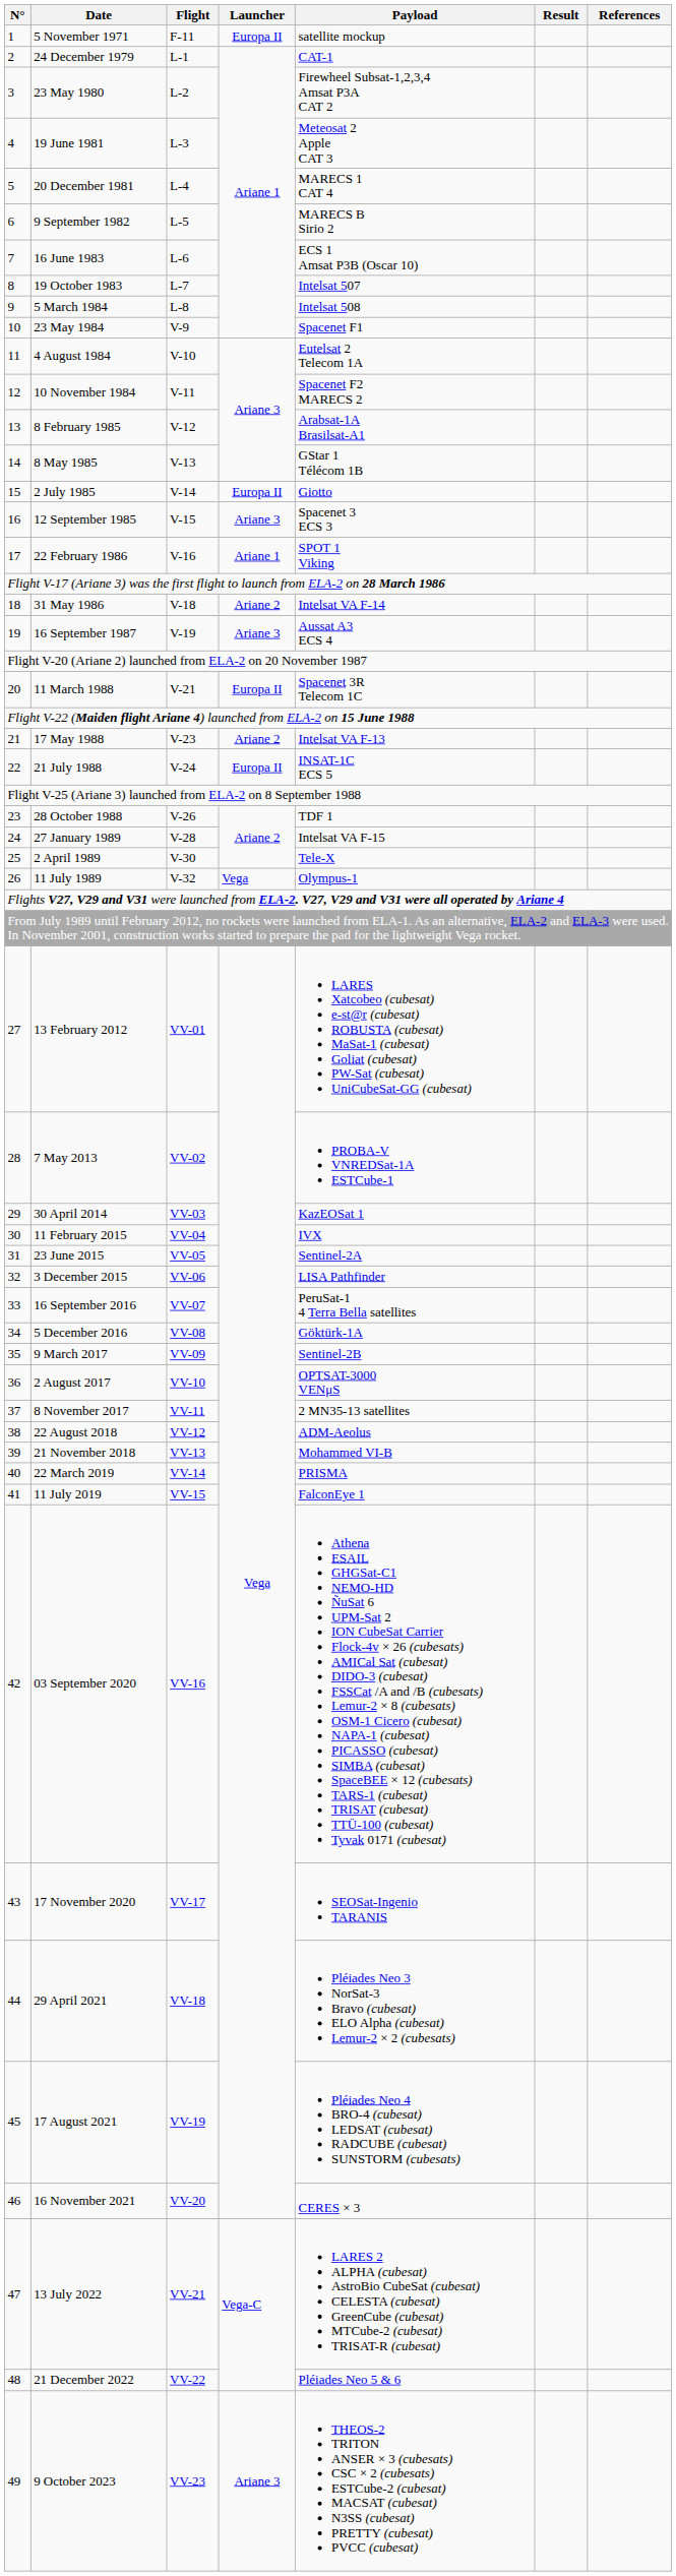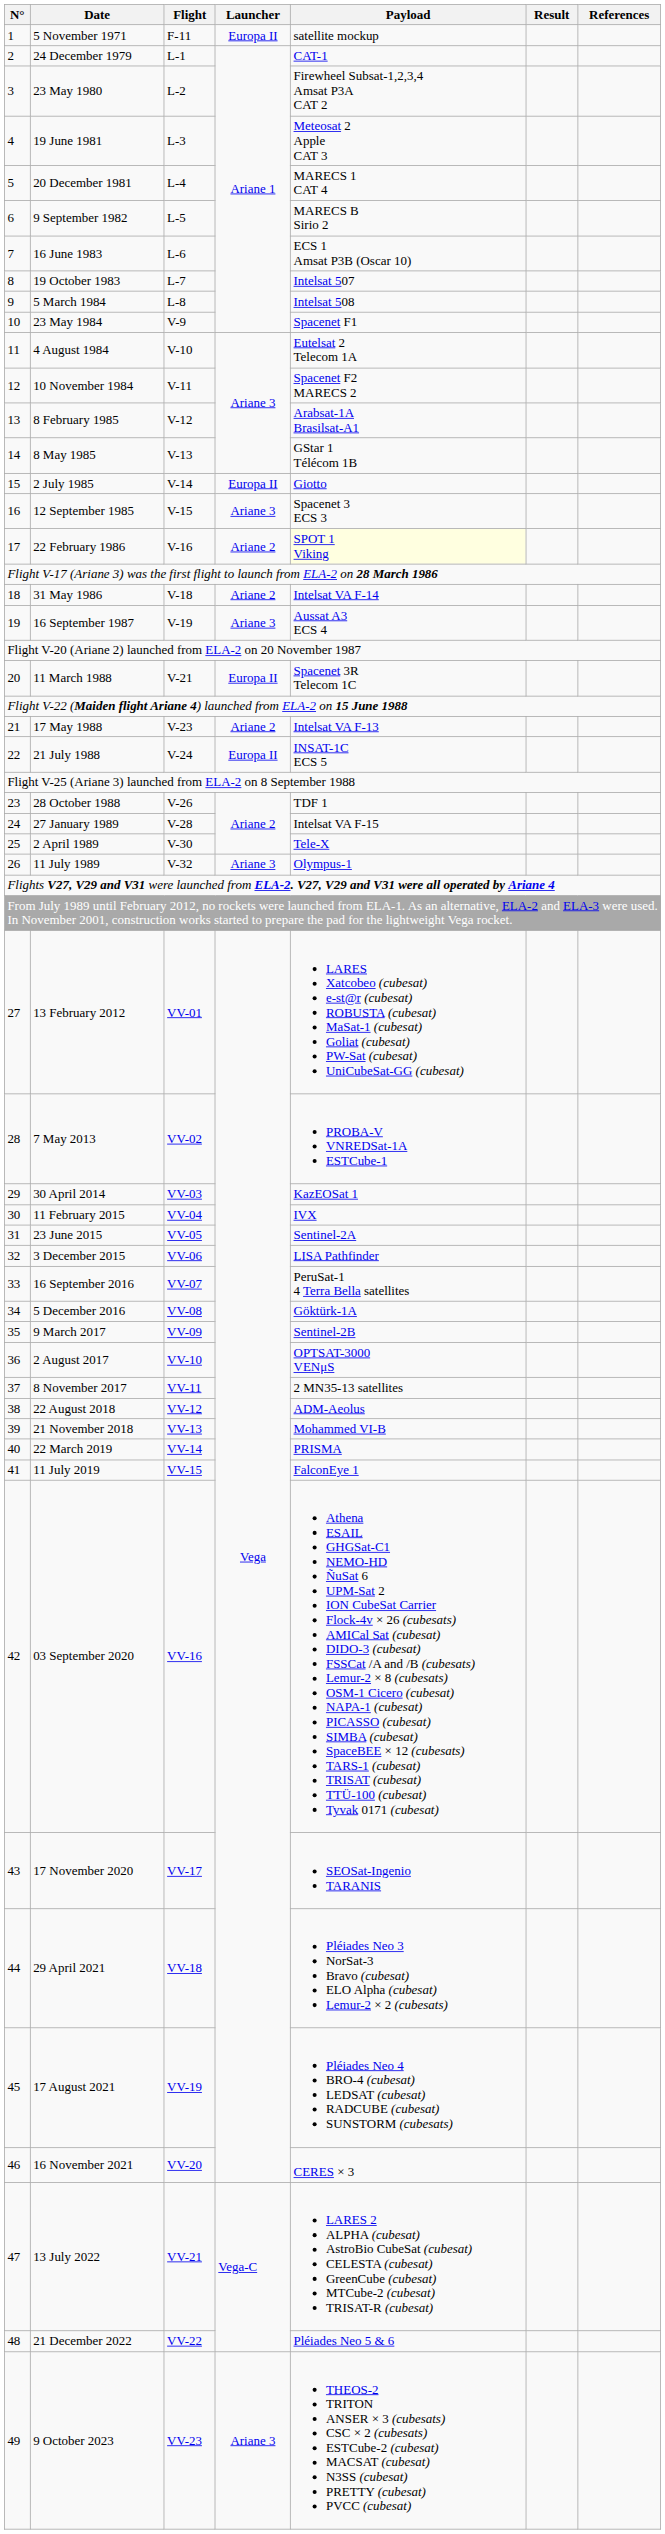 <table class="wikitable">
 <tr>
 <th>N°</th>
 <th>Date</th>
 <th>Flight</th>
 <th>Launcher</th>
 <th>Payload</th>
 <th>Result</th>
 <th>References</th>
 </tr>
 <tr>
 <td>1</td>
 <td>5 November 1971</td>
 <td>F-11</td>
 <td style="text-align: center;"><a href='#'>Europa II</a></td>
 <td>satellite mockup</td>
 <td></td>
 <td></td>
 </tr>
 <tr>
 <td>2</td>
 <td>24 December 1979</td>
 <td>L-1</td>
 <td rowspan="9" style="text-align: center;"><a href='#'>Ariane 1</a></td>
 <td><a href='#'>CAT-1</a></td>
 <td> </td>
 </tr>
 <tr>
 <td>3</td>
 <td>23 May 1980</td>
 <td>L-2</td>
 <td>Firewheel Subsat-1,2,3,4 <br> Amsat P3A <br> CAT 2</td>
 <td></td>
 <td></td>
 </tr>
 <tr>
 <td>4</td>
 <td>19 June 1981</td>
 <td>L-3</td>
 <td><a href='#'>Meteosat</a> 2 <br> Apple <br> CAT 3</td>
 <td></td>
 <td></td>
 </tr>
 <tr>
 <td>5</td>
 <td>20 December 1981</td>
 <td>L-4</td>
 <td>MARECS 1 <br> CAT 4</td>
 <td></td>
 <td></td>
 </tr>
 <tr>
 <td>6</td>
 <td>9 September 1982</td>
 <td>L-5</td>
 <td>MARECS B <br> Sirio 2</td>
 <td></td>
 <td></td>
 </tr>
 <tr>
 <td>7</td>
 <td>16 June 1983</td>
 <td>L-6</td>
 <td>ECS 1 <br> Amsat P3B (Oscar 10)</td>
 <td></td>
 <td></td>
 </tr>
 <tr>
 <td>8</td>
 <td>19 October 1983</td>
 <td>L-7</td>
 <td><a href='#'>Intelsat 5</a>07</td>
 <td></td>
 <td></td>
 </tr>
 <tr>
 <td>9</td>
 <td>5 March 1984</td>
 <td>L-8</td>
 <td><a href='#'>Intelsat 5</a>08</td>
 <td></td>
 <td></td>
 </tr>
 <tr>
 <td>10</td>
 <td>23 May 1984</td>
 <td>V-9</td>
 <td><a href='#'>Spacenet</a> F1</td>
 <td></td>
 <td></td>
 </tr>
 <tr>
 <td>11</td>
 <td>4 August 1984</td>
 <td>V-10</td>
 <td rowspan="4" style="text-align: center;"><a href='#'>Ariane 3</a></td>
 <td><a href='#'>Eutelsat</a> 2 <br> Telecom 1A</td>
 <td></td>
 <td></td>
 </tr>
 <tr>
 <td>12</td>
 <td>10 November 1984</td>
 <td>V-11</td>
 <td><a href='#'>Spacenet</a> F2 <br> MARECS 2</td>
 <td></td>
 <td></td>
 </tr>
 <tr>
 <td>13</td>
 <td>8 February 1985</td>
 <td>V-12</td>
 <td><a href='#'>Arabsat-1A</a> <br> <a href='#'>Brasilsat-A1</a></td>
 <td></td>
 <td></td>
 </tr>
 <tr>
 <td>14</td>
 <td>8 May 1985</td>
 <td>V-13</td>
 <td>GStar 1 <br> Télécom 1B</td>
 <td></td>
 <td></td>
 </tr>
 <tr>
 <td>15</td>
 <td>2 July 1985</td>
 <td>V-14</td>
 <td style="text-align: center;"><a href='#'>Europa II</a></td>
 <td><a href='#'>Giotto</a></td>
 <td></td>
 <td></td>
 </tr>
 <tr>
 <td>16</td>
 <td>12 September 1985</td>
 <td>V-15</td>
 <td style="text-align: center;"><a href='#'>Ariane 3</a></td>
 <td>Spacenet 3 <br> ECS 3</td>
 <td></td>
 <td></td>
 </tr>
 <tr>
 <td>17</td>
 <td>22 February 1986</td>
 <td>V-16</td>
-<td style="text-align: center;"><a href='#'>Ariane 1</a></td>
-<td><a href='#'>SPOT 1</a> <br> <a href='#'>Viking</a></td>
+<td style="text-align: center;"><a href='#'>Ariane 2</a></td>
+<td style="background: lightyellow;"><a href='#'>SPOT 1</a> <br> <a href='#'>Viking</a></td>
 <td></td>
 <td></td>
 </tr>
 <tr>
 <td colspan="7"><em>Flight V-17 (Ariane 3) was the first flight to launch from <a href='#'>ELA-2</a> on <strong>28 March 1986<strong><em> </td>
 </tr>
 <tr>
 <td>18</td>
 <td>31 May 1986</td>
 <td>V-18</td>
 <td style="text-align: center;"><a href='#'>Ariane 2</a></td>
 <td><a href='#'>Intelsat VA F-14</a></td>
 <td></td>
 <td></td>
 </tr>
 <tr>
 <td>19</td>
 <td>16 September 1987</td>
 <td>V-19</td>
 <td style="text-align: center;"><a href='#'>Ariane 3</a></td>
 <td><a href='#'>Aussat A3</a> <br> ECS 4</td>
 <td></td>
 <td></td>
 </tr>
 <tr>
 <td colspan="7"></em>Flight V-20 (Ariane 2) launched from <a href='#'>ELA-2</a> on </strong>20 November 1987</em></strong> </td>
 </tr>
 <tr>
 <td>20</td>
 <td>11 March 1988</td>
 <td>V-21</td>
 <td style="text-align: center;"><a href='#'>Europa II</a></td>
 <td><a href='#'>Spacenet</a> 3R <br> Telecom 1C</td>
 <td></td>
 <td></td>
 </tr>
 <tr>
 <td colspan="7"><em>Flight V-22 (<strong>Maiden flight Ariane 4</strong>) launched from <a href='#'>ELA-2</a> on <strong>15 June 1988<strong><em> </td>
 </tr>
 <tr>
 <td>21</td>
 <td>17 May 1988</td>
 <td>V-23</td>
 <td style="text-align: center;"><a href='#'>Ariane 2</a></td>
 <td><a href='#'>Intelsat VA F-13</a></td>
 <td></td>
 <td></td>
 </tr>
 <tr>
 <td>22</td>
 <td>21 July 1988</td>
 <td>V-24</td>
 <td style="text-align: center;"><a href='#'>Europa II</a></td>
 <td><a href='#'>INSAT-1C</a> <br> ECS 5</td>
 <td></td>
 <td></td>
 </tr>
 <tr>
 <td colspan="7"></em>Flight V-25 (Ariane 3) launched from <a href='#'>ELA-2</a> on </strong>8 September 1988</em></strong> </td>
 </tr>
 <tr>
 <td>23</td>
 <td>28 October 1988</td>
 <td>V-26</td>
 <td style="text-align: center;" rowspan ="3"><a href='#'>Ariane 2</a></td>
 <td>TDF 1</td>
 <td></td>
 <td></td>
 </tr>
 <tr>
 <td>24</td>
 <td>27 January 1989</td>
 <td>V-28</td>
 <td>Intelsat VA F-15</td>
 <td></td>
 <td></td>
 </tr>
 <tr>
 <td>25</td>
 <td>2 April 1989</td>
 <td>V-30</td>
 <td><a href='#'>Tele-X</a></td>
 <td></td>
 <td></td>
 </tr>
 <tr>
 <td>26</td>
 <td>11 July 1989</td>
 <td>V-32</td>
-<td><a href='#'>Vega</a></td>
+<td style="text-align: center;" rowspan ="1"><a href='#'>Ariane 3</a></td>
 <td><a href='#'>Olympus-1</a></td>
 <td></td>
 <td></td>
 </tr>
 <tr>
 <td colspan="7"><em>Flights <strong>V27, V29 and V31</strong> were launched from <strong><a href='#'>ELA-2</a><strong><em>. </em>V27, V29 and V31 were all operated by </strong><a href='#'>Ariane 4</a></em></strong></td>
 </tr>
 <tr style="color:white;">
 <td colspan="7" style="background-color:darkGrey;">From July 1989 until February 2012, no rockets were launched from ELA-1. As an alternative, <a href='#'>ELA-2</a> and <a href='#'>ELA-3</a> were used.<br>In November 2001, construction works started to prepare the pad for the lightweight Vega rocket.</td>
 </tr>
 <tr>
 <td>27</td>
 <td>13 February 2012</td>
 <td><a href='#'>VV-01</a></td>
 <td style="text-align: center;" rowspan="20"><a href='#'>Vega</a></td>
 <td><br><ul><li><a href='#'>LARES</a></li><li><a href='#'>Xatcobeo</a> <em>(cubesat)</em></li><li><a href='#'>e-st@r</a> <em>(cubesat)</em></li><li><a href='#'>ROBUSTA</a> <em>(cubesat)</em></li><li><a href='#'>MaSat-1</a> <em>(cubesat)</em></li><li><a href='#'>Goliat</a> <em>(cubesat)</em></li><li><a href='#'>PW-Sat</a> <em>(cubesat)</em></li><li><a href='#'>UniCubeSat-GG</a> <em>(cubesat)</em></li></ul></td>
 <td></td>
 <td></td>
 </tr>
 <tr>
 <td>28</td>
 <td>7 May 2013</td>
 <td><a href='#'>VV-02</a></td>
 <td><br><ul><li><a href='#'>PROBA-V</a></li><li><a href='#'>VNREDSat-1A</a></li><li><a href='#'>ESTCube-1</a></li></ul></td>
 <td></td>
 <td></td>
 </tr>
 <tr>
 <td>29</td>
 <td>30 April 2014</td>
 <td><a href='#'>VV-03</a></td>
 <td><a href='#'>KazEOSat 1</a></td>
 <td></td>
 <td></td>
 </tr>
 <tr>
 <td>30</td>
 <td>11 February 2015</td>
 <td><a href='#'>VV-04</a></td>
 <td><a href='#'>IVX</a></td>
 <td></td>
 <td></td>
 </tr>
 <tr>
 <td>31</td>
 <td>23 June 2015</td>
 <td><a href='#'>VV-05</a></td>
 <td><a href='#'>Sentinel-2A</a></td>
 <td></td>
 <td></td>
 </tr>
 <tr>
 <td>32</td>
 <td>3 December 2015</td>
 <td><a href='#'>VV-06</a></td>
 <td><a href='#'>LISA Pathfinder</a></td>
 <td></td>
 <td></td>
 </tr>
 <tr>
 <td>33</td>
 <td>16 September 2016</td>
 <td><a href='#'>VV-07</a></td>
 <td>PeruSat-1 <br> 4 <a href='#'>Terra Bella</a> satellites</td>
 <td></td>
 <td></td>
 </tr>
 <tr>
 <td>34</td>
 <td>5 December 2016</td>
 <td><a href='#'>VV-08</a></td>
 <td><a href='#'>Göktürk-1A</a></td>
 <td></td>
 <td></td>
 </tr>
 <tr>
 <td>35</td>
 <td>9 March 2017</td>
 <td><a href='#'>VV-09</a></td>
 <td><a href='#'>Sentinel-2B</a></td>
 <td></td>
 <td></td>
 </tr>
 <tr>
 <td>36</td>
 <td>2 August 2017</td>
 <td><a href='#'>VV-10</a></td>
 <td><a href='#'>OPTSAT-3000</a> <br> <a href='#'>VENμS</a></td>
 <td></td>
 <td></td>
 </tr>
 <tr>
 <td>37</td>
 <td>8 November 2017</td>
 <td><a href='#'>VV-11</a></td>
 <td>2 MN35-13 satellites</td>
 <td></td>
 <td></td>
 </tr>
 <tr>
 <td>38</td>
 <td>22 August 2018</td>
 <td><a href='#'>VV-12</a></td>
 <td><a href='#'>ADM-Aeolus</a></td>
 <td></td>
 <td></td>
 </tr>
 <tr>
 <td>39</td>
 <td>21 November 2018</td>
 <td><a href='#'>VV-13</a></td>
 <td><a href='#'>Mohammed VI-B</a></td>
 <td></td>
 <td></td>
 </tr>
 <tr>
 <td>40</td>
 <td>22 March 2019</td>
 <td><a href='#'>VV-14</a></td>
 <td><a href='#'>PRISMA</a></td>
 <td></td>
 <td></td>
 </tr>
 <tr>
 <td>41</td>
 <td>11 July 2019</td>
 <td><a href='#'>VV-15</a></td>
 <td><a href='#'>FalconEye 1</a></td>
 <td></td>
 <td></td>
 </tr>
 <tr>
 <td>42</td>
 <td>03 September 2020</td>
 <td><a href='#'>VV-16</a></td>
 <td><br><ul><li><a href='#'>Athena</a></li><li><a href='#'>ESAIL</a></li><li><a href='#'>GHGSat-C1</a></li><li><a href='#'>NEMO-HD</a></li><li><a href='#'>ÑuSat</a> 6</li><li><a href='#'>UPM-Sat</a> 2</li><li><a href='#'>ION CubeSat Carrier</a></li><li><a href='#'>Flock-4v</a> × 26 <em>(cubesats)</em></li><li><a href='#'>AMICal Sat</a> <em>(cubesat)</em></li><li><a href='#'>DIDO-3</a> <em>(cubesat)</em></li><li><a href='#'>FSSCat</a> /A and /B <em>(cubesats)</em></li><li><a href='#'>Lemur-2</a> × 8 <em>(cubesats)</em></li><li><a href='#'>OSM-1 Cicero</a> <em>(cubesat)</em></li><li><a href='#'>NAPA-1</a> <em>(cubesat)</em></li><li><a href='#'>PICASSO</a> <em>(cubesat)</em></li><li><a href='#'>SIMBA</a> <em>(cubesat)</em></li><li><a href='#'>SpaceBEE</a> × 12 <em>(cubesats)</em></li><li><a href='#'>TARS-1</a> <em>(cubesat)</em></li><li><a href='#'>TRISAT</a> <em>(cubesat)</em></li><li><a href='#'>TTÜ-100</a> <em>(cubesat)</em></li><li><a href='#'>Tyvak</a> 0171 <em>(cubesat)</em></li></ul></td>
 <td></td>
 <td></td>
 </tr>
 <tr>
 <td>43</td>
 <td>17 November 2020</td>
 <td><a href='#'>VV-17</a></td>
 <td><br><ul><li><a href='#'>SEOSat-Ingenio</a></li><li><a href='#'>TARANIS</a></li></ul></td>
 <td></td>
 <td></td>
 </tr>
 <tr>
 <td>44</td>
 <td>29 April 2021</td>
 <td><a href='#'>VV-18</a></td>
 <td><br><ul><li><a href='#'>Pléiades Neo 3</a></li><li>NorSat-3</li><li>Bravo <em>(cubesat)</em></li><li>ELO Alpha <em>(cubesat)</em></li><li><a href='#'>Lemur-2</a> × 2 <em>(cubesats)</em></li></ul></td>
 <td></td>
 <td></td>
 </tr>
 <tr>
 <td>45</td>
 <td>17 August 2021</td>
 <td><a href='#'>VV-19</a></td>
 <td><br><ul><li><a href='#'>Pléiades Neo 4</a></li><li>BRO-4 <em>(cubesat)</em></li><li>LEDSAT <em>(cubesat)</em></li><li>RADCUBE <em>(cubesat)</em></li><li>SUNSTORM <em>(cubesats)</em></li></ul></td>
 <td></td>
 <td></td>
 </tr>
 <tr>
 <td>46</td>
 <td>16 November 2021</td>
 <td><a href='#'>VV-20</a></td>
 <td><br><a href='#'>CERES</a> × 3</td>
 <td></td>
 <td></td>
 </tr>
 <tr>
 <td>47</td>
 <td>13 July 2022</td>
 <td><a href='#'>VV-21</a></td>
 <td rowspan=2><a href='#'>Vega-C</a></td>
 <td><br><ul><li><a href='#'>LARES 2</a></li><li>ALPHA <em>(cubesat)</em></li><li>AstroBio CubeSat <em>(cubesat)</em></li><li>CELESTA <em>(cubesat)</em></li><li>GreenCube <em>(cubesat)</em></li><li>MTCube-2 <em>(cubesat)</em></li><li>TRISAT-R <em>(cubesat)</em></li></ul></td>
 <td></td>
 <td></td>
 </tr>
 <tr>
 <td>48</td>
 <td>21 December 2022</td>
 <td><a href='#'>VV-22</a></td>
 <td><a href='#'>Pléiades Neo 5 & 6</a></td>
 <td></td>
 <td></td>
 </tr>
 <tr>
 <td>49</td>
 <td>9 October 2023</td>
 <td><a href='#'>VV-23</a></td>
 <td style="text-align: center;"><a href='#'>Ariane 3</a></td>
 <td><br><ul><li><a href='#'>THEOS-2</a></li><li>TRITON</li><li>ANSER × 3 <em>(cubesats)</em></li><li>CSC × 2 <em>(cubesats)</em></li><li>ESTCube-2 <em>(cubesat)</em></li><li>MACSAT <em>(cubesat)</em></li><li>N3SS <em>(cubesat)</em></li><li>PRETTY <em>(cubesat)</em></li><li>PVCC <em>(cubesat)</em></li></ul></td>
 <td></td>
 <td></td>
 </tr>
 </table>
